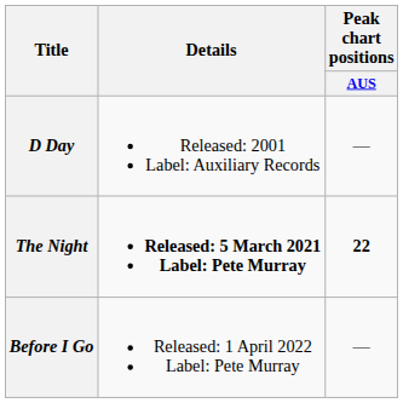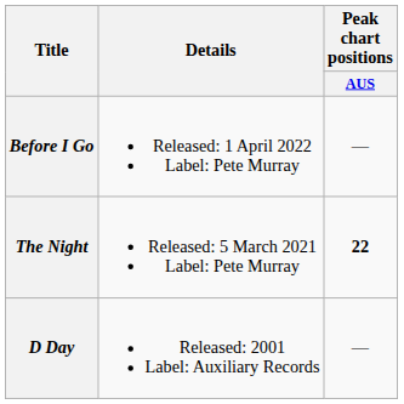 <table class="wikitable plainrowheaders" style="text-align:center;">
 <tr>
 <th rowspan="2">Title</th>
 <th rowspan="2">Details</th>
 <th colspan="1">Peak chart positions</th>
 </tr>
 <tr>
 <th style="width:3em;font-size:85%"><a href='#'>AUS</a><br></th>
 </tr>
 <tr>
+<th scope="row"><em>Before I Go</em></th>
+<td><br><ul><li>Released: 1 April 2022</li><li>Label: Pete Murray</li></ul></td>
+<td align="center">—</td>
+</tr>
+<tr>
+<th scope="row"><em>The Night</em></th>
+<td><br><ul><li>Released: 5 March 2021</li><li>Label: Pete Murray</li></ul></td>
+<td align="center"><strong>22</strong></td>
+</tr>
+<tr>
 <th scope="row"><em>D Day</em></th>
 <td><br><ul><li>Released: 2001</li><li>Label: Auxiliary Records</li></ul></td>
 <td align="center">—</td>
 </tr>
-<tr>
-<th scope="row"><em>The Night</em></th>
-<td><strong><br><ul><li>Released: 5 March 2021</li><li>Label: Pete Murray</li></ul></strong></td>
-<td align="center"><strong>22</strong></td>
-</tr>
-<tr>
-<th scope="row"><em>Before I Go</em></th>
-<td><br><ul><li>Released: 1 April 2022</li><li>Label: Pete Murray</li></ul></td>
-<td align="center">—</td>
-</tr>
 </table>
